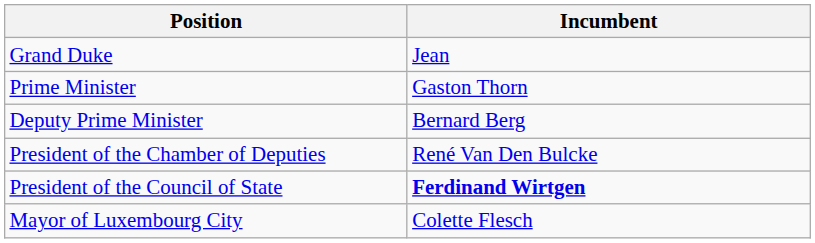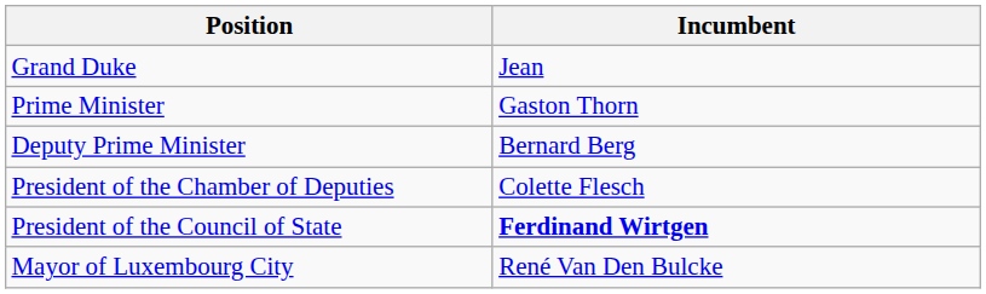 <table class="wikitable">
 <tr>
 <th width="300">Position</th>
 <th width="300">Incumbent</th>
 </tr>
 <tr>
 <td><a href='#'>Grand Duke</a></td>
 <td><a href='#'>Jean</a></td>
 </tr>
 <tr>
 <td><a href='#'>Prime Minister</a></td>
 <td><a href='#'>Gaston Thorn</a></td>
 </tr>
 <tr>
 <td><a href='#'>Deputy Prime Minister</a></td>
 <td><a href='#'>Bernard Berg</a></td>
 </tr>
 <tr>
 <td><a href='#'>President of the Chamber of Deputies</a></td>
-<td><a href='#'>René Van Den Bulcke</a></td>
+<td><a href='#'>Colette Flesch</a></td>
 </tr>
 <tr>
 <td><a href='#'>President of the Council of State</a></td>
 <td><strong><a href='#'>Ferdinand Wirtgen</a></strong></td>
 </tr>
 <tr>
 <td><a href='#'>Mayor of Luxembourg City</a></td>
-<td><a href='#'>Colette Flesch</a></td>
+<td><a href='#'>René Van Den Bulcke</a></td>
 </tr>
 </table>
